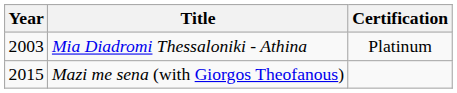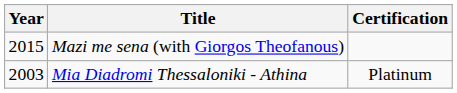 <table class="wikitable sortable plainrowheaders">
 <tr>
 <th scope="col">Year</th>
 <th scope="col">Title</th>
 <th scope="col">Certification</th>
 </tr>
 <tr>
+<td>2015</td>
+<td><em>Mazi me sena</em> (with <a href='#'>Giorgos Theofanous</a>)</td>
+<td style="text-align:center;"></td>
+</tr>
+<tr>
 <td>2003</td>
 <td><em><a href='#'>Mia Diadromi</a> Thessaloniki - Athina</em></td>
 <td style="text-align:center;">Platinum</td>
 </tr>
-<tr>
-<td>2015</td>
-<td><em>Mazi me sena</em> (with <a href='#'>Giorgos Theofanous</a>)</td>
-<td style="text-align:center;"></td>
-</tr>
 </table>
